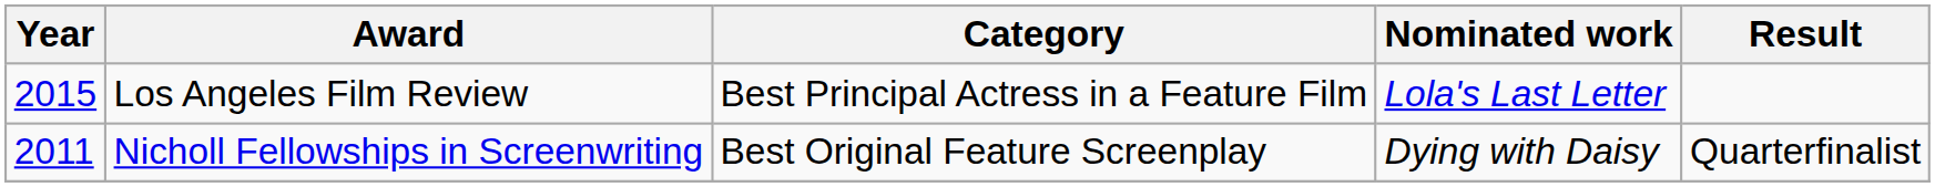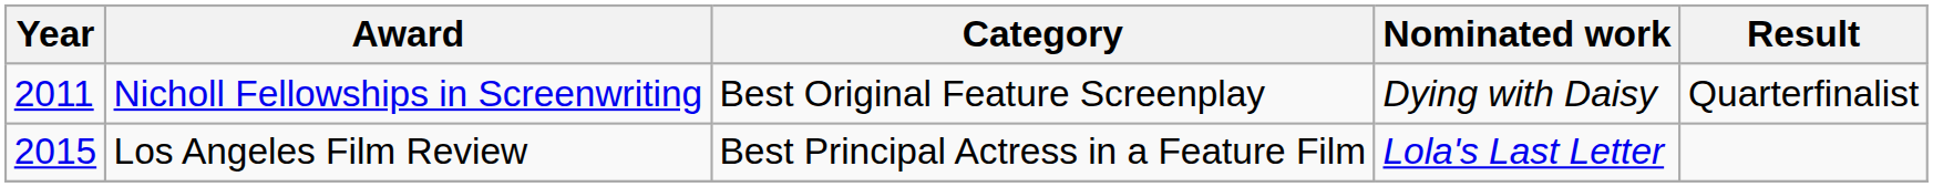 <table class="wikitable">
 <tr>
 <th>Year</th>
 <th>Award</th>
 <th>Category</th>
 <th>Nominated work</th>
 <th>Result</th>
 </tr>
 <tr>
+<td><a href='#'>2011</a></td>
+<td><a href='#'>Nicholl Fellowships in Screenwriting</a></td>
+<td>Best Original Feature Screenplay</td>
+<td><em>Dying with Daisy</em></td>
+<td>Quarterfinalist</td>
+</tr>
+<tr>
 <td><a href='#'>2015</a></td>
 <td>Los Angeles Film Review</td>
 <td>Best Principal Actress in a Feature Film</td>
 <td><em><a href='#'>Lola's Last Letter</a></em></td>
 <td></td>
 </tr>
 <tr>
-<td><a href='#'>2011</a></td>
-<td><a href='#'>Nicholl Fellowships in Screenwriting</a></td>
-<td>Best Original Feature Screenplay</td>
-<td><em>Dying with Daisy</em></td>
-<td>Quarterfinalist</td>
-</tr>
-<tr>
 </tr>
 </table>
